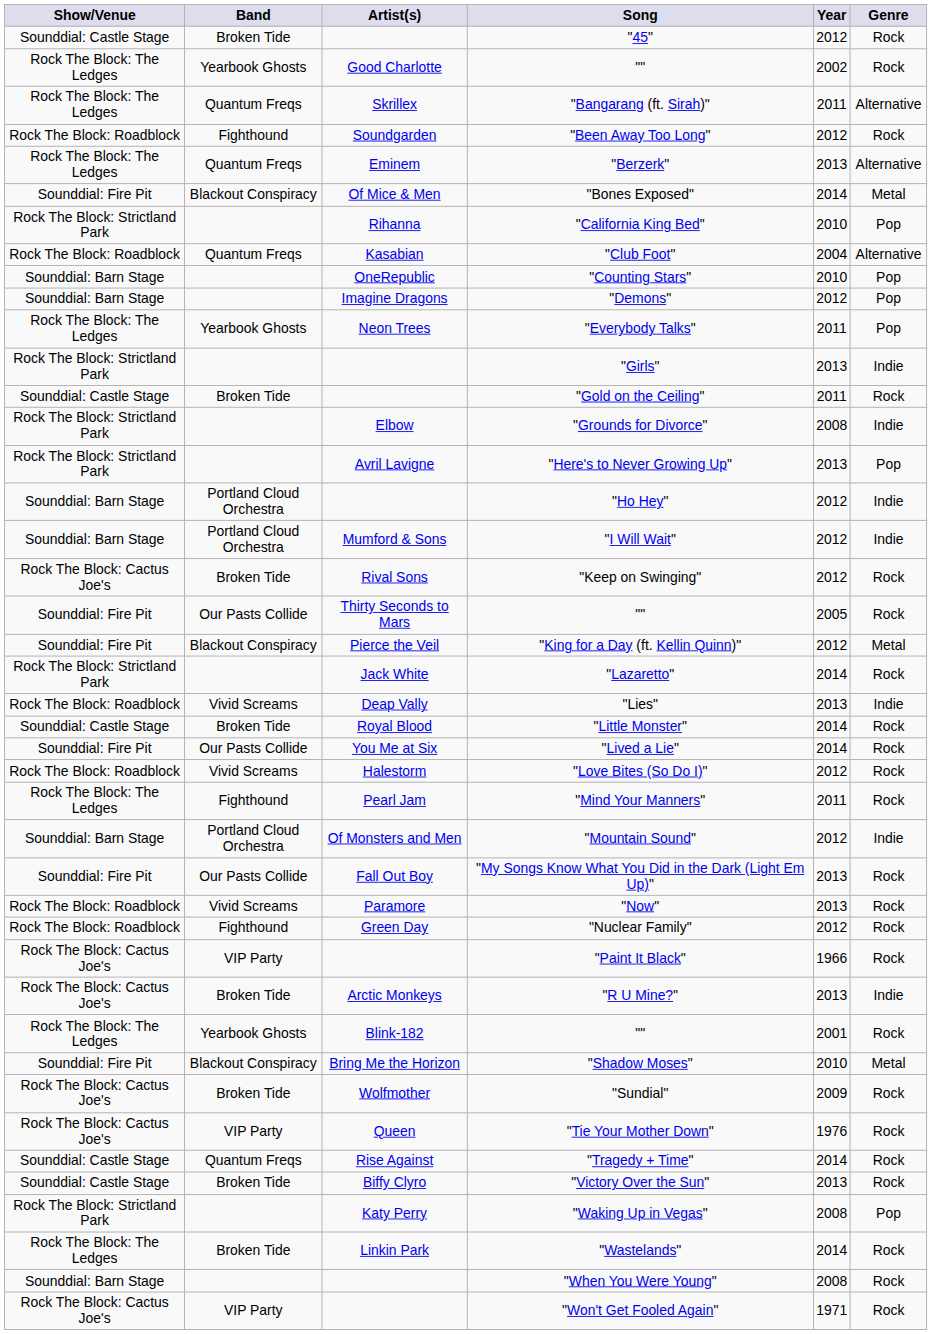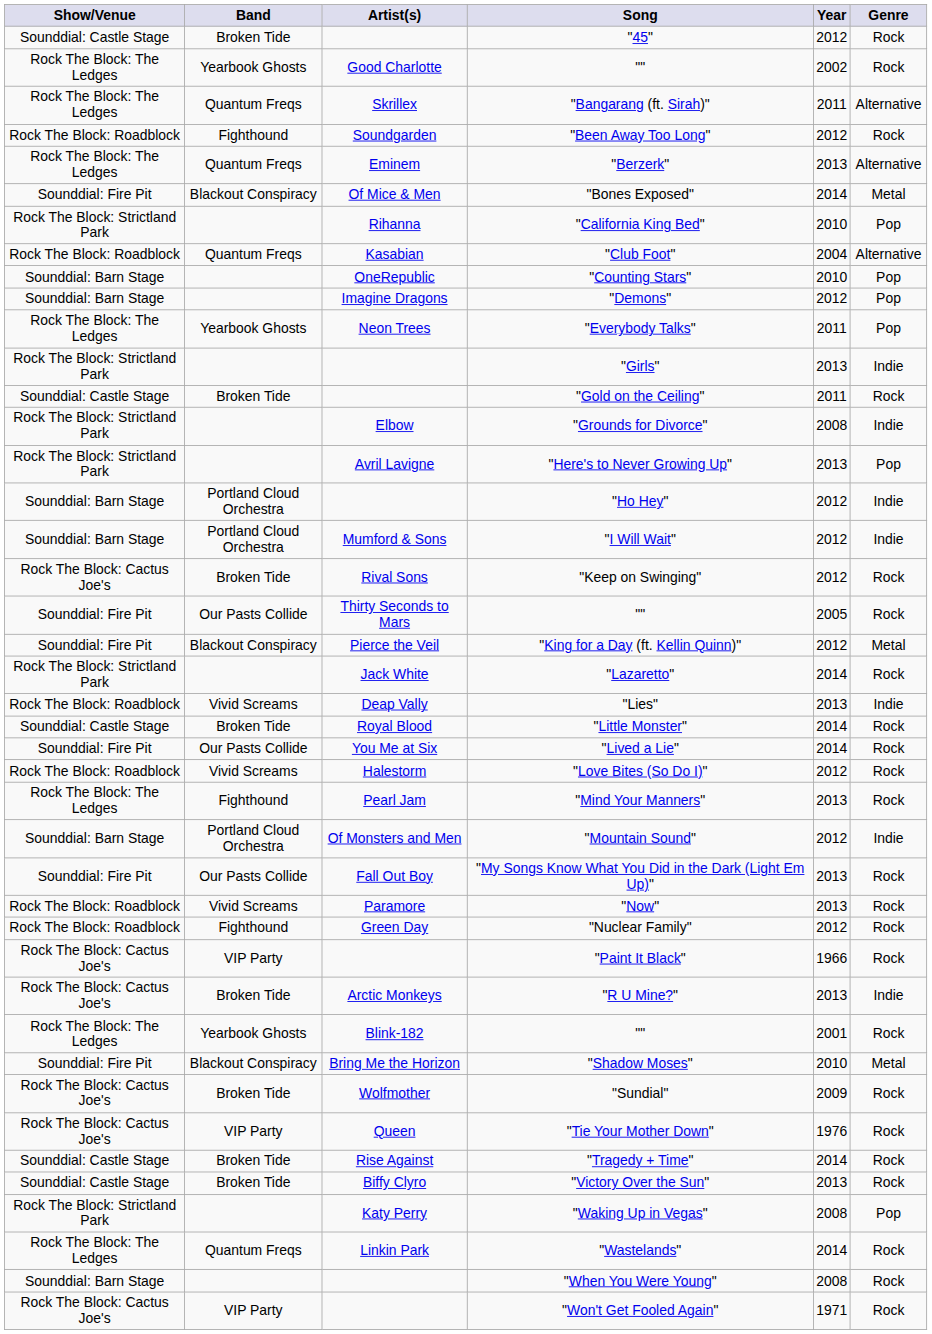 <table class="wikitable sortable" style="text-align: center">
 <tr>
 <th scope="col" style="background:#dde; width:200px;">Show/Venue</th>
 <th scope="col" style="background:#dde; width:150px;">Band</th>
 <th scope="col" style="background:#dde; width:160px;">Artist(s)</th>
 <th scope="col" style="background:#dde; width:390px;">Song</th>
 <th scope="col" style="background:#dde; width:30px;">Year</th>
 <th scope="col" style="background:#dde; width:80px;">Genre</th>
 </tr>
 <tr>
 <td>Sounddial: Castle Stage</td>
 <td>Broken Tide</td>
 <td></td>
 <th scope="row" style="background-color:#F9F9F9; font-weight:normal;">"<a href='#'>45</a>"</th>
 <td>2012</td>
 <td>Rock</td>
 </tr>
 <tr>
 <td>Rock The Block: The Ledges</td>
 <td>Yearbook Ghosts</td>
 <td><a href='#'>Good Charlotte</a></td>
 <th scope="row" style="background-color:#F9F9F9; font-weight:normal;">""</th>
 <td>2002</td>
 <td>Rock</td>
 </tr>
 <tr>
 <td>Rock The Block: The Ledges</td>
 <td>Quantum Freqs</td>
 <td><a href='#'>Skrillex</a></td>
 <th scope="row" style="background-color:#F9F9F9; font-weight:normal;">"<a href='#'>Bangarang</a> (ft. <a href='#'>Sirah</a>)"</th>
 <td>2011</td>
 <td>Alternative</td>
 </tr>
 <tr>
 <td>Rock The Block: Roadblock</td>
 <td>Fighthound</td>
 <td><a href='#'>Soundgarden</a></td>
 <th scope="row" style="background-color:#F9F9F9; font-weight:normal;">"<a href='#'>Been Away Too Long</a>"</th>
 <td>2012</td>
 <td>Rock</td>
 </tr>
 <tr>
 <td>Rock The Block: The Ledges</td>
 <td>Quantum Freqs</td>
 <td><a href='#'>Eminem</a></td>
 <th scope="row" style="background-color:#F9F9F9; font-weight:normal;">"<a href='#'>Berzerk</a>"</th>
 <td>2013</td>
 <td>Alternative</td>
 </tr>
 <tr>
 <td>Sounddial: Fire Pit</td>
 <td>Blackout Conspiracy</td>
 <td><a href='#'>Of Mice & Men</a></td>
 <th scope="row" style="background-color:#F9F9F9; font-weight:normal;">"Bones Exposed"</th>
 <td>2014</td>
 <td>Metal</td>
 </tr>
 <tr>
 <td>Rock The Block: Strictland Park</td>
 <td></td>
 <td><a href='#'>Rihanna</a></td>
 <th scope="row" style="background-color:#F9F9F9; font-weight:normal;">"<a href='#'>California King Bed</a>"</th>
 <td>2010</td>
 <td>Pop</td>
 </tr>
 <tr>
 <td>Rock The Block: Roadblock</td>
 <td>Quantum Freqs</td>
 <td><a href='#'>Kasabian</a></td>
 <th scope="row" style="background-color:#F9F9F9; font-weight:normal;">"<a href='#'>Club Foot</a>"</th>
 <td>2004</td>
 <td>Alternative</td>
 </tr>
 <tr>
 <td>Sounddial: Barn Stage</td>
 <td></td>
 <td><a href='#'>OneRepublic</a></td>
 <th scope="row" style="background-color:#F9F9F9; font-weight:normal;">"<a href='#'>Counting Stars</a>"</th>
 <td>2010</td>
 <td>Pop</td>
 </tr>
 <tr>
 <td>Sounddial: Barn Stage</td>
 <td></td>
 <td><a href='#'>Imagine Dragons</a></td>
 <th scope="row" style="background-color:#F9F9F9; font-weight:normal;">"<a href='#'>Demons</a>"</th>
 <td>2012</td>
 <td>Pop</td>
 </tr>
 <tr>
 <td>Rock The Block: The Ledges</td>
 <td>Yearbook Ghosts</td>
 <td><a href='#'>Neon Trees</a></td>
 <th scope="row" style="background-color:#F9F9F9; font-weight:normal;">"<a href='#'>Everybody Talks</a>"</th>
 <td>2011</td>
 <td>Pop</td>
 </tr>
 <tr>
 <td>Rock The Block: Strictland Park</td>
 <td></td>
 <td></td>
 <th scope="row" style="background-color:#F9F9F9; font-weight:normal;">"<a href='#'>Girls</a>"</th>
 <td>2013</td>
 <td>Indie</td>
 </tr>
 <tr>
 <td>Sounddial: Castle Stage</td>
 <td>Broken Tide</td>
 <td></td>
 <th scope="row" style="background-color:#F9F9F9; font-weight:normal;">"<a href='#'>Gold on the Ceiling</a>"</th>
 <td>2011</td>
 <td>Rock</td>
 </tr>
 <tr>
 <td>Rock The Block: Strictland Park</td>
 <td></td>
 <td><a href='#'>Elbow</a></td>
 <th scope="row" style="background-color:#F9F9F9; font-weight:normal;">"<a href='#'>Grounds for Divorce</a>"</th>
 <td>2008</td>
 <td>Indie</td>
 </tr>
 <tr>
 <td>Rock The Block: Strictland Park</td>
 <td></td>
 <td><a href='#'>Avril Lavigne</a></td>
 <th scope="row" style="background-color:#F9F9F9; font-weight:normal;">"<a href='#'>Here's to Never Growing Up</a>"</th>
 <td>2013</td>
 <td>Pop</td>
 </tr>
 <tr>
 <td>Sounddial: Barn Stage</td>
 <td>Portland Cloud Orchestra</td>
 <td></td>
 <th scope="row" style="background-color:#F9F9F9; font-weight:normal;">"<a href='#'>Ho Hey</a>"</th>
 <td>2012</td>
 <td>Indie</td>
 </tr>
 <tr>
 <td>Sounddial: Barn Stage</td>
 <td>Portland Cloud Orchestra</td>
 <td><a href='#'>Mumford & Sons</a></td>
 <th scope="row" style="background-color:#F9F9F9; font-weight:normal;">"<a href='#'>I Will Wait</a>"</th>
 <td>2012</td>
 <td>Indie</td>
 </tr>
 <tr>
 <td>Rock The Block: Cactus Joe's</td>
 <td>Broken Tide</td>
 <td><a href='#'>Rival Sons</a></td>
 <th scope="row" style="background-color:#F9F9F9; font-weight:normal;">"Keep on Swinging"</th>
 <td>2012</td>
 <td>Rock</td>
 </tr>
 <tr>
 <td>Sounddial: Fire Pit</td>
 <td>Our Pasts Collide</td>
 <td><a href='#'>Thirty Seconds to Mars</a></td>
 <th scope="row" style="background-color:#F9F9F9; font-weight:normal;">""</th>
 <td>2005</td>
 <td>Rock</td>
 </tr>
 <tr>
 <td>Sounddial: Fire Pit</td>
 <td>Blackout Conspiracy</td>
 <td><a href='#'>Pierce the Veil</a></td>
 <th scope="row" style="background-color:#F9F9F9; font-weight:normal;">"<a href='#'>King for a Day</a> (ft. <a href='#'>Kellin Quinn</a>)"</th>
 <td>2012</td>
 <td>Metal</td>
 </tr>
 <tr>
 <td>Rock The Block: Strictland Park</td>
 <td></td>
 <td><a href='#'>Jack White</a></td>
 <th scope="row" style="background-color:#F9F9F9; font-weight:normal;">"<a href='#'>Lazaretto</a>"</th>
 <td>2014</td>
 <td>Rock</td>
 </tr>
 <tr>
 <td>Rock The Block: Roadblock</td>
 <td>Vivid Screams</td>
 <td><a href='#'>Deap Vally</a></td>
 <th scope="row" style="background-color:#F9F9F9; font-weight:normal;">"Lies"</th>
 <td>2013</td>
 <td>Indie</td>
 </tr>
 <tr>
 <td>Sounddial: Castle Stage</td>
 <td>Broken Tide</td>
 <td><a href='#'>Royal Blood</a></td>
 <th scope="row" style="background-color:#F9F9F9; font-weight:normal;">"<a href='#'>Little Monster</a>"</th>
 <td>2014</td>
 <td>Rock</td>
 </tr>
 <tr>
 <td>Sounddial: Fire Pit</td>
 <td>Our Pasts Collide</td>
 <td><a href='#'>You Me at Six</a></td>
 <th scope="row" style="background-color:#F9F9F9; font-weight:normal;">"<a href='#'>Lived a Lie</a>"</th>
 <td>2014</td>
 <td>Rock</td>
 </tr>
 <tr>
 <td>Rock The Block: Roadblock</td>
 <td>Vivid Screams</td>
 <td><a href='#'>Halestorm</a></td>
 <th scope="row" style="background-color:#F9F9F9; font-weight:normal;">"<a href='#'>Love Bites (So Do I)</a>"</th>
 <td>2012</td>
 <td>Rock</td>
 </tr>
 <tr>
 <td>Rock The Block: The Ledges</td>
 <td>Fighthound</td>
 <td><a href='#'>Pearl Jam</a></td>
 <th scope="row" style="background-color:#F9F9F9; font-weight:normal;">"<a href='#'>Mind Your Manners</a>"</th>
-<td>2011</td>
+<td>2013</td>
 <td>Rock</td>
 </tr>
 <tr>
 <td>Sounddial: Barn Stage</td>
 <td>Portland Cloud Orchestra</td>
 <td><a href='#'>Of Monsters and Men</a></td>
 <th scope="row" style="background-color:#F9F9F9; font-weight:normal;">"<a href='#'>Mountain Sound</a>"</th>
 <td>2012</td>
 <td>Indie</td>
 </tr>
 <tr>
 <td>Sounddial: Fire Pit</td>
 <td>Our Pasts Collide</td>
 <td><a href='#'>Fall Out Boy</a></td>
 <th scope="row" style="background-color:#F9F9F9; font-weight:normal;">"<a href='#'>My Songs Know What You Did in the Dark (Light Em Up)</a>"</th>
 <td>2013</td>
 <td>Rock</td>
 </tr>
 <tr>
 <td>Rock The Block: Roadblock</td>
 <td>Vivid Screams</td>
 <td><a href='#'>Paramore</a></td>
 <th scope="row" style="background-color:#F9F9F9; font-weight:normal;">"<a href='#'>Now</a>"</th>
 <td>2013</td>
 <td>Rock</td>
 </tr>
 <tr>
 <td>Rock The Block: Roadblock</td>
 <td>Fighthound</td>
 <td><a href='#'>Green Day</a></td>
 <th scope="row" style="background-color:#F9F9F9; font-weight:normal;">"Nuclear Family"</th>
 <td>2012</td>
 <td>Rock</td>
 </tr>
 <tr>
 <td>Rock The Block: Cactus Joe's</td>
 <td>VIP Party</td>
 <td></td>
 <th scope="row" style="background-color:#F9F9F9; font-weight:normal;">"<a href='#'>Paint It Black</a>"</th>
 <td>1966</td>
 <td>Rock</td>
 </tr>
 <tr>
 <td>Rock The Block: Cactus Joe's</td>
 <td>Broken Tide</td>
 <td><a href='#'>Arctic Monkeys</a></td>
 <th scope="row" style="background-color:#F9F9F9; font-weight:normal;">"<a href='#'>R U Mine?</a>"</th>
 <td>2013</td>
 <td>Indie</td>
 </tr>
 <tr>
 <td>Rock The Block: The Ledges</td>
 <td>Yearbook Ghosts</td>
 <td><a href='#'>Blink-182</a></td>
 <th scope="row" style="background-color:#F9F9F9; font-weight:normal;">""</th>
 <td>2001</td>
 <td>Rock</td>
 </tr>
 <tr>
 <td>Sounddial: Fire Pit</td>
 <td>Blackout Conspiracy</td>
 <td><a href='#'>Bring Me the Horizon</a></td>
 <th scope="row" style="background-color:#F9F9F9; font-weight:normal;">"<a href='#'>Shadow Moses</a>"</th>
 <td>2010</td>
 <td>Metal</td>
 </tr>
 <tr>
 <td>Rock The Block: Cactus Joe's</td>
 <td>Broken Tide</td>
 <td><a href='#'>Wolfmother</a></td>
 <th scope="row" style="background-color:#F9F9F9; font-weight:normal;">"Sundial"</th>
 <td>2009</td>
 <td>Rock</td>
 </tr>
 <tr>
 <td>Rock The Block: Cactus Joe's</td>
 <td>VIP Party</td>
 <td><a href='#'>Queen</a></td>
 <th scope="row" style="background-color:#F9F9F9; font-weight:normal;">"<a href='#'>Tie Your Mother Down</a>"</th>
 <td>1976</td>
 <td>Rock</td>
 </tr>
 <tr>
 <td>Sounddial: Castle Stage</td>
-<td>Quantum Freqs</td>
+<td>Broken Tide</td>
 <td><a href='#'>Rise Against</a></td>
 <th scope="row" style="background-color:#F9F9F9; font-weight:normal;">"<a href='#'>Tragedy + Time</a>"</th>
 <td>2014</td>
 <td>Rock</td>
 </tr>
 <tr>
 <td>Sounddial: Castle Stage</td>
 <td>Broken Tide</td>
 <td><a href='#'>Biffy Clyro</a></td>
 <th scope="row" style="background-color:#F9F9F9; font-weight:normal;">"<a href='#'>Victory Over the Sun</a>"</th>
 <td>2013</td>
 <td>Rock</td>
 </tr>
 <tr>
 <td>Rock The Block: Strictland Park</td>
 <td></td>
 <td><a href='#'>Katy Perry</a></td>
 <th scope="row" style="background-color:#F9F9F9; font-weight:normal;">"<a href='#'>Waking Up in Vegas</a>"</th>
 <td>2008</td>
 <td>Pop</td>
 </tr>
 <tr>
 <td>Rock The Block: The Ledges</td>
-<td>Broken Tide</td>
+<td>Quantum Freqs</td>
 <td><a href='#'>Linkin Park</a></td>
 <th scope="row" style="background-color:#F9F9F9; font-weight:normal;">"<a href='#'>Wastelands</a>"</th>
 <td>2014</td>
 <td>Rock</td>
 </tr>
 <tr>
 <td>Sounddial: Barn Stage</td>
 <td></td>
 <td></td>
 <th scope="row" style="background-color:#F9F9F9; font-weight:normal;">"<a href='#'>When You Were Young</a>"</th>
 <td>2008</td>
 <td>Rock</td>
 </tr>
 <tr>
 <td>Rock The Block: Cactus Joe's</td>
 <td>VIP Party</td>
 <td></td>
 <th scope="row" style="background-color:#F9F9F9; font-weight:normal;">"<a href='#'>Won't Get Fooled Again</a>"</th>
 <td>1971</td>
 <td>Rock</td>
 </tr>
 </table>
